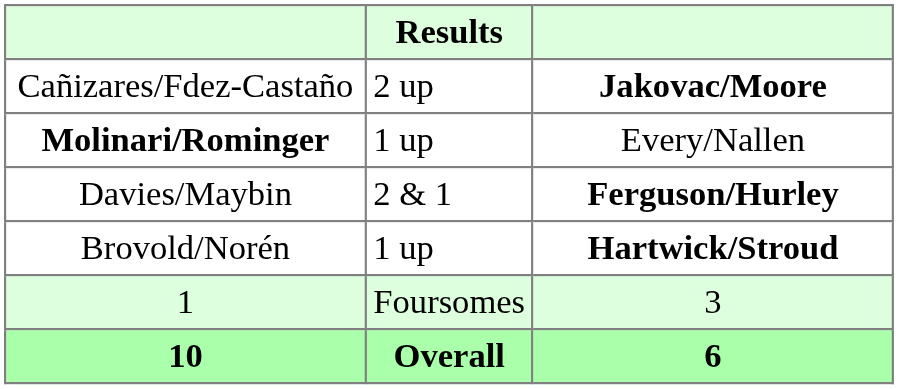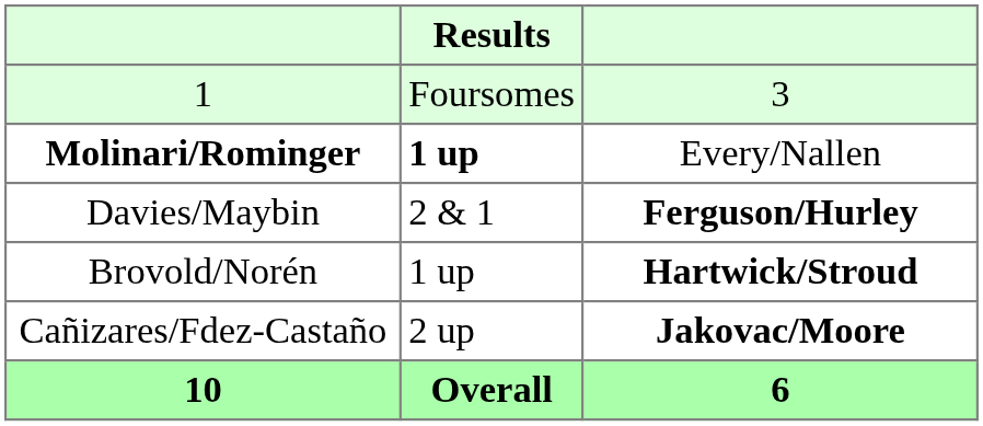 <table border="1" cellpadding="3" style="border-collapse:collapse; text-align:center;">
 <tr style="background:#ddffdd;">
 <th width=160></th>
 <th>Results</th>
 <th width=160></th>
 </tr>
-<tr>
-<td>Cañizares/Fdez-Castaño</td>
-<td align=left> 2 up</td>
-<td><strong>Jakovac/Moore</strong></td>
+<tr style="background:#ddffdd;">
+<td>1</td>
+<td>Foursomes</td>
+<td>3</td>
 </tr>
 <tr>
 <td><strong>Molinari/Rominger</strong></td>
-<td align=left> 1 up</td>
+<td align=left><strong> 1 up</strong></td>
 <td>Every/Nallen</td>
 </tr>
 <tr>
 <td>Davies/Maybin</td>
 <td align=left> 2 & 1</td>
 <td><strong>Ferguson/Hurley</strong></td>
 </tr>
 <tr>
 <td>Brovold/Norén</td>
 <td align=left> 1 up</td>
 <td><strong>Hartwick/Stroud</strong></td>
 </tr>
-<tr style="background:#ddffdd;">
-<td>1</td>
-<td>Foursomes</td>
-<td>3</td>
+<tr>
+<td>Cañizares/Fdez-Castaño</td>
+<td align=left> 2 up</td>
+<td><strong>Jakovac/Moore</strong></td>
 </tr>
 <tr style="background:#aaffaa;">
 <th>10</th>
 <th>Overall</th>
 <th>6</th>
 </tr>
 </table>
